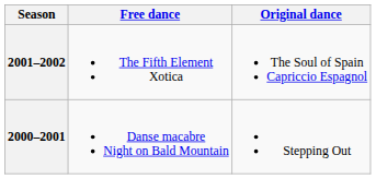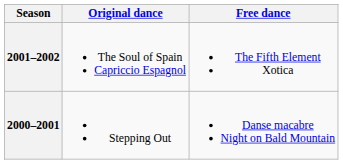 <table class=wikitable style=text-align:center>
 <tr>
 <th>Season</th>
+<th><a href='#'>Original dance</a></th>
 <th><a href='#'>Free dance</a></th>
-<th><a href='#'>Original dance</a></th>
 </tr>
 <tr>
 <th>2001–2002 <br> </th>
+<td><br><ul><li>The Soul of Spain <br></li><li><a href='#'>Capriccio Espagnol</a> <br></li></ul></td>
 <td><br><ul><li><a href='#'>The Fifth Element</a> <br></li><li>Xotica <br></li></ul></td>
-<td><br><ul><li>The Soul of Spain <br></li><li><a href='#'>Capriccio Espagnol</a> <br></li></ul></td>
 </tr>
 <tr>
 <th>2000–2001 <br> </th>
+<td><br><ul><li></li><li> Stepping Out <br></li></ul></td>
 <td><br><ul><li><a href='#'>Danse macabre</a> <br></li><li><a href='#'>Night on Bald Mountain</a> <br></li></ul></td>
-<td><br><ul><li></li><li> Stepping Out <br></li></ul></td>
 </tr>
 </table>
